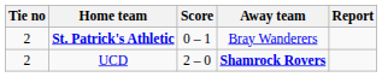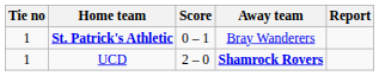 <table class="wikitable" style="text-align: center">
 <tr>
 <th>Tie no</th>
 <th>Home team</th>
 <th>Score</th>
 <th>Away team</th>
 <th>Report</th>
 </tr>
 <tr>
-<td>2</td>
+<td>1</td>
 <td><strong><a href='#'>St. Patrick's Athletic</a></strong></td>
 <td>0 – 1</td>
 <td><a href='#'>Bray Wanderers</a></td>
 <td></td>
 </tr>
 <tr>
-<td>2</td>
+<td>1</td>
 <td><a href='#'>UCD</a></td>
 <td>2 – 0</td>
 <td><strong><a href='#'>Shamrock Rovers</a></strong></td>
 <td></td>
 </tr>
 </table>
